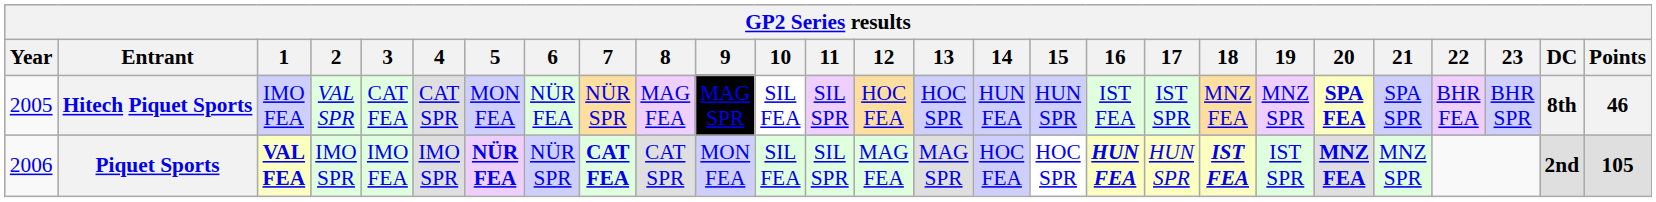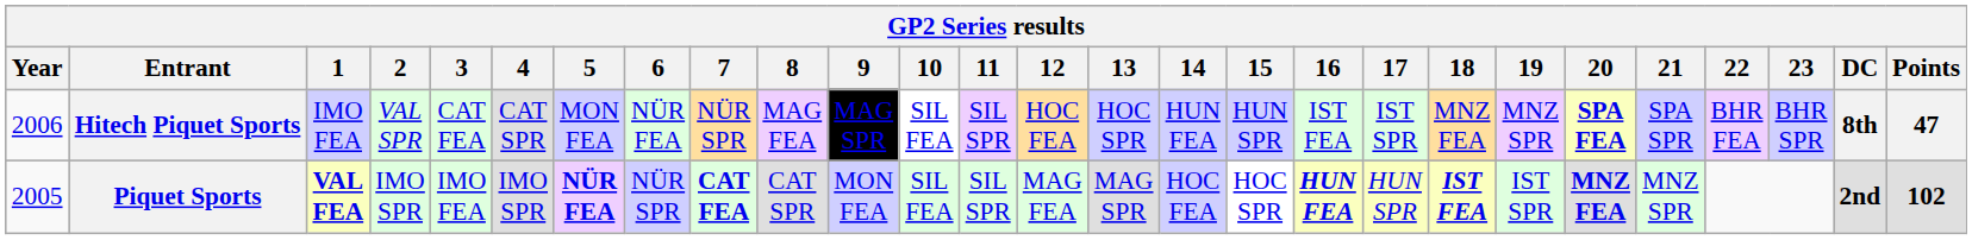 <table class="wikitable" style="text-align:center; font-size:85%">
 <tr>
 <th colspan=45><a href='#'>GP2 Series</a> results</th>
 </tr>
 <tr>
 <th>Year</th>
 <th>Entrant</th>
 <th>1</th>
 <th>2</th>
 <th>3</th>
 <th>4</th>
 <th>5</th>
 <th>6</th>
 <th>7</th>
 <th>8</th>
 <th>9</th>
 <th>10</th>
 <th>11</th>
 <th>12</th>
 <th>13</th>
 <th>14</th>
 <th>15</th>
 <th>16</th>
 <th>17</th>
 <th>18</th>
 <th>19</th>
 <th>20</th>
 <th>21</th>
 <th>22</th>
 <th>23</th>
 <th>DC</th>
 <th>Points</th>
 </tr>
 <tr>
-<td><a href='#'>2005</a></td>
+<td><a href='#'>2006</a></td>
 <th nowrap><a href='#'>Hitech</a> <a href='#'>Piquet Sports</a></th>
 <td style="background:#cfcfff;"><a href='#'>IMO<br>FEA</a><br></td>
 <td style="background:#dfffdf;"><em><a href='#'>VAL<br>SPR</a></em><br></td>
 <td style="background:#dfffdf;"><a href='#'>CAT<br>FEA</a><br></td>
 <td style="background:#dfdfdf;"><a href='#'>CAT<br>SPR</a><br></td>
 <td style="background:#cfcfff;"><a href='#'>MON<br>FEA</a><br></td>
 <td style="background:#dfffdf;"><a href='#'>NÜR<br>FEA</a><br></td>
 <td style="background:#ffdf9f;"><a href='#'>NÜR<br>SPR</a><br></td>
 <td style="background:#efcfff;"><a href='#'>MAG<br>FEA</a><br></td>
 <td style="background:#000; color:white;"><a href='#'><span>MAG<br>SPR</span></a><br></td>
 <td style="background:#ffffff;"><a href='#'>SIL<br>FEA</a><br></td>
 <td style="background:#efcfff;"><a href='#'>SIL<br>SPR</a><br></td>
 <td style="background:#ffdf9f;"><a href='#'>HOC<br>FEA</a><br></td>
 <td style="background:#cfcfff;"><a href='#'>HOC<br>SPR</a><br></td>
 <td style="background:#cfcfff;"><a href='#'>HUN<br>FEA</a><br></td>
 <td style="background:#cfcfff;"><a href='#'>HUN<br>SPR</a><br></td>
 <td style="background:#dfffdf;"><a href='#'>IST<br>FEA</a><br></td>
 <td style="background:#dfffdf;"><a href='#'>IST<br>SPR</a><br></td>
 <td style="background:#ffdf9f;"><a href='#'>MNZ<br>FEA</a><br></td>
 <td style="background:#efcfff;"><a href='#'>MNZ<br>SPR</a><br></td>
 <td style="background:#fbffbf;"><strong><a href='#'>SPA<br>FEA</a><br></strong></td>
 <td style="background:#cfcfff;"><a href='#'>SPA<br>SPR</a><br></td>
 <td style="background:#efcfff;"><a href='#'>BHR<br>FEA</a><br></td>
 <td style="background:#cfcfff;"><a href='#'>BHR<br>SPR</a><br></td>
 <th>8th</th>
-<th>46</th>
+<th>47</th>
 </tr>
 <tr>
-<td><a href='#'>2006</a></td>
+<td><a href='#'>2005</a></td>
 <th nowrap><a href='#'>Piquet Sports</a></th>
 <td style="background:#fbffbf;"><strong><a href='#'>VAL<br>FEA</a></strong><br></td>
 <td style="background:#dfffdf;"><a href='#'>IMO<br>SPR</a><br></td>
 <td style="background:#dfffdf;"><a href='#'>IMO<br>FEA</a><br></td>
 <td style="background:#dfdfdf;"><a href='#'>IMO<br>SPR</a><br></td>
 <td style="background:#efcfff;"><strong><a href='#'>NÜR<br>FEA</a></strong><br></td>
 <td style="background:#cfcfff;"><a href='#'>NÜR<br>SPR</a><br></td>
 <td style="background:#dfffdf;"><strong><a href='#'>CAT<br>FEA</a></strong><br></td>
 <td style="background:#dfdfdf;"><a href='#'>CAT<br>SPR</a><br></td>
 <td style="background:#cfcfff;"><a href='#'>MON<br>FEA</a><br></td>
 <td style="background:#dfffdf;"><a href='#'>SIL<br>FEA</a><br></td>
 <td style="background:#dfffdf;"><a href='#'>SIL<br>SPR</a><br></td>
 <td style="background:#dfffdf;"><a href='#'>MAG<br>FEA</a><br></td>
 <td style="background:#dfdfdf;"><a href='#'>MAG<br>SPR</a><br></td>
 <td style="background:#cfcfff;"><a href='#'>HOC<br>FEA</a><br></td>
 <td style="background:#ffffff;"><a href='#'>HOC<br>SPR</a><br></td>
 <td style="background:#fbffbf;"><strong><em><a href='#'>HUN<br>FEA</a></em></strong><br></td>
 <td style="background:#fbffbf;"><em><a href='#'>HUN<br>SPR</a></em><br></td>
 <td style="background:#fbffbf;"><strong><em><a href='#'>IST<br>FEA</a></em></strong><br></td>
 <td style="background:#dfffdf;"><a href='#'>IST<br>SPR</a><br></td>
 <td style="background:#dfdfdf;"><strong><a href='#'>MNZ<br>FEA</a></strong><br></td>
 <td style="background:#dfffdf;"><a href='#'>MNZ<br>SPR</a><br></td>
 <td colspan=2></td>
 <th style="background:#dfdfdf;">2nd</th>
-<th style="background:#dfdfdf;">105</th>
+<th style="background:#dfdfdf;">102</th>
 </tr>
 </table>
